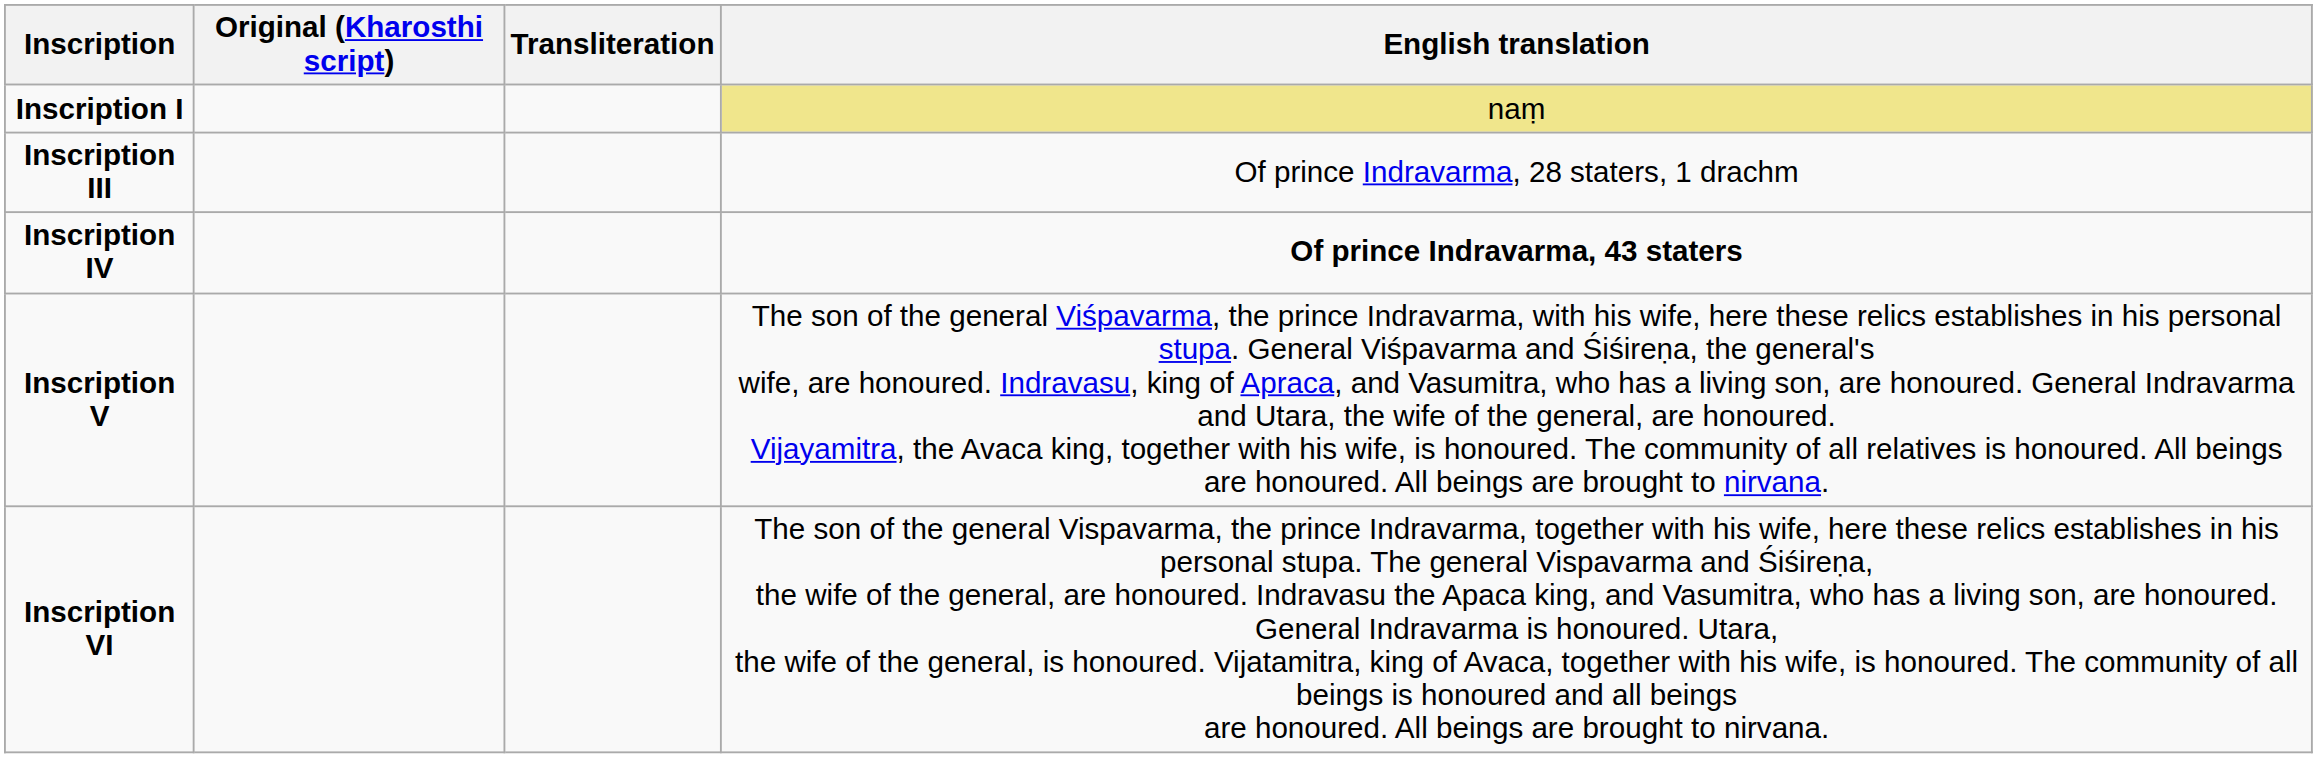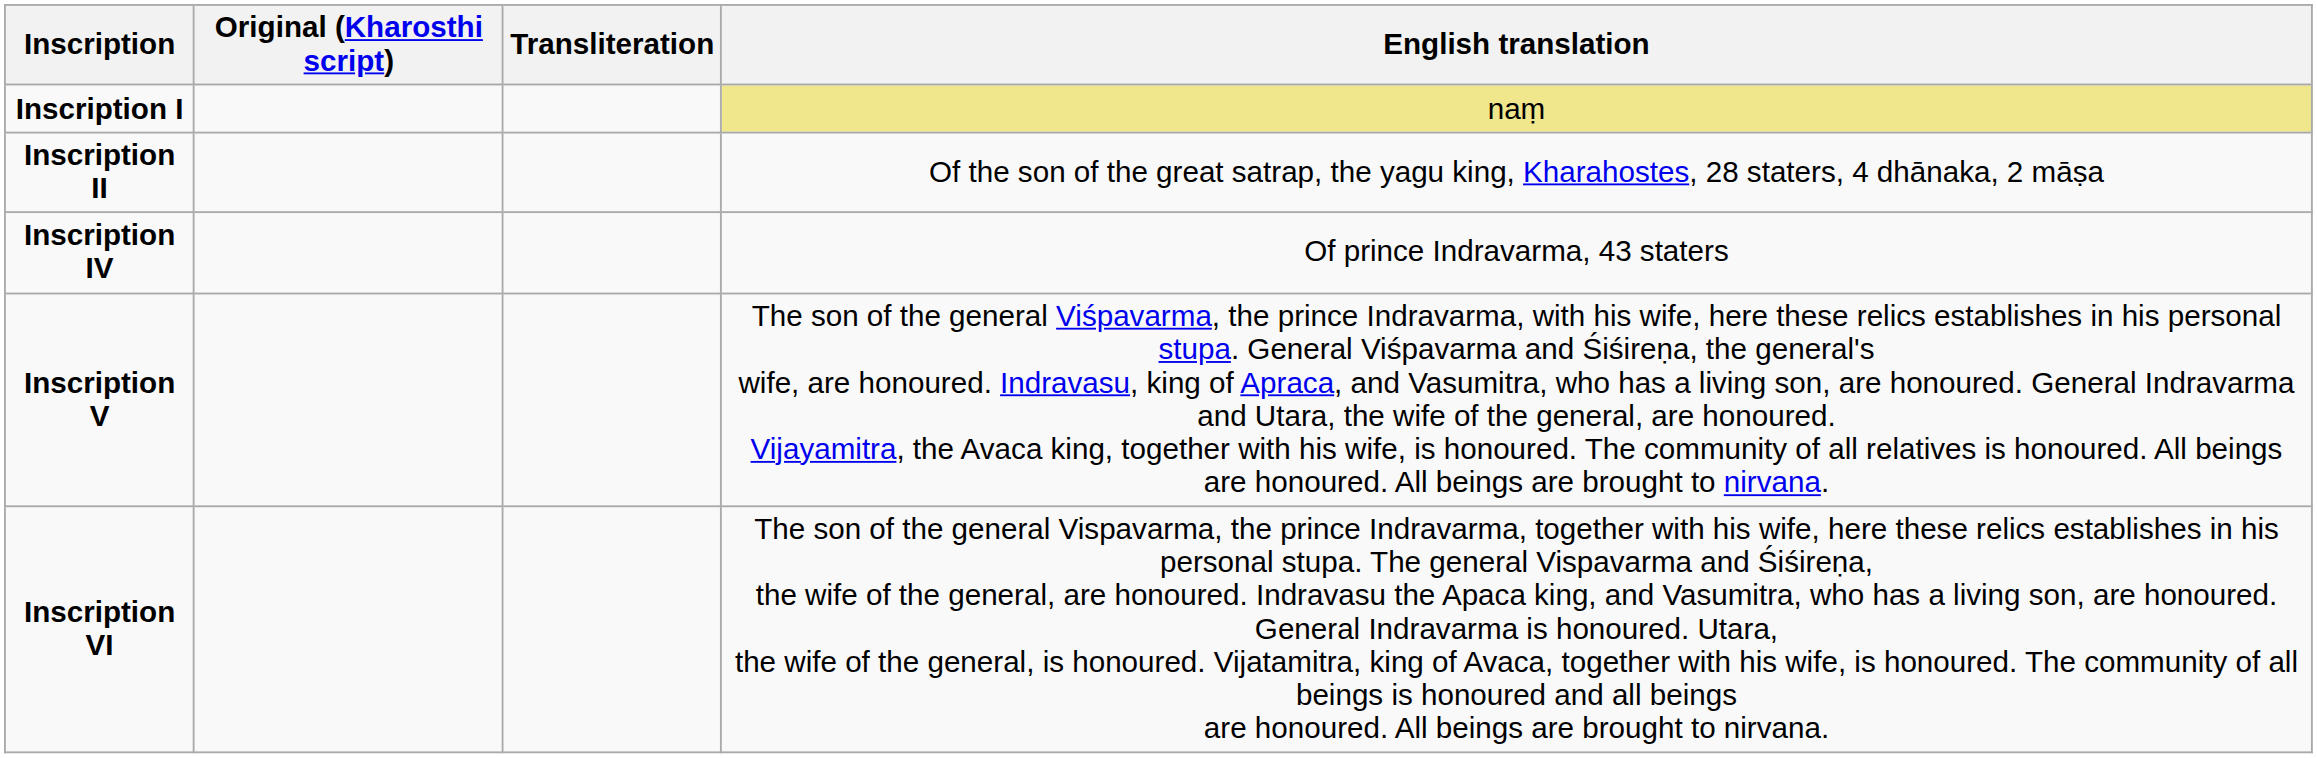 <table class ="wikitable" style="text-align:center">
 <tr>
 <th>Inscription</th>
 <th>Original (<a href='#'>Kharosthi script</a>)</th>
 <th>Transliteration</th>
 <th>English translation</th>
 </tr>
 <tr>
 <td><strong>Inscription I</strong></td>
 <td></td>
 <td></td>
 <td style="background: khaki;">naṃ</td>
 </tr>
 <tr>
-<td><strong>Inscription III</strong></td>
+<td><strong>Inscription II</strong></td>
 <td></td>
 <td></td>
-<td>Of prince <a href='#'>Indravarma</a>, 28 staters, 1 drachm</td>
+<td>Of the son of the great satrap, the yagu king, <a href='#'>Kharahostes</a>, 28 staters, 4 dhānaka, 2 māṣa</td>
 </tr>
 <tr>
 <td><strong>Inscription IV</strong></td>
 <td></td>
 <td></td>
-<td><strong>Of prince Indravarma, 43 staters</strong></td>
+<td>Of prince Indravarma, 43 staters</td>
 </tr>
 <tr>
 <td><strong>Inscription V</strong></td>
 <td></td>
 <td></td>
 <td>The son of the general <a href='#'>Viśpavarma</a>, the prince Indravarma, with his wife, here these relics establishes in his personal <a href='#'>stupa</a>. General Viśpavarma and Śiśireṇa, the general's<br>wife, are honoured. <a href='#'>Indravasu</a>, king of <a href='#'>Apraca</a>, and Vasumitra, who has a living son, are honoured. General Indravarma and Utara, the wife of the general, are honoured.<br><a href='#'>Vijayamitra</a>, the Avaca king, together with his wife, is honoured. The community of all relatives is honoured. All beings are honoured. All beings are brought to <a href='#'>nirvana</a>.</td>
 </tr>
 <tr>
 <td><strong>Inscription VI</strong></td>
 <td></td>
 <td></td>
 <td>The son of the general Vispavarma, the prince Indravarma, together with his wife, here these relics establishes in his personal stupa. The general Vispavarma and Śiśireṇa,<br>the wife of the general, are honoured. Indravasu the Apaca king, and Vasumitra, who has a living son, are honoured. General Indravarma is honoured. Utara,<br>the wife of the general, is honoured. Vijatamitra, king  of Avaca, together with his wife, is honoured. The community of all beings is honoured and all beings<br>are honoured. All beings are brought to nirvana.</td>
 </tr>
 </table>
